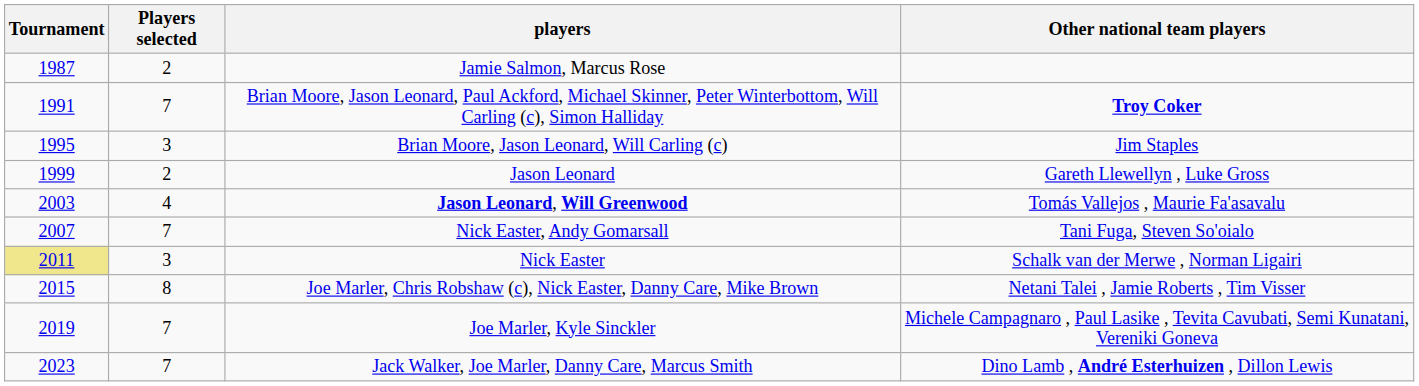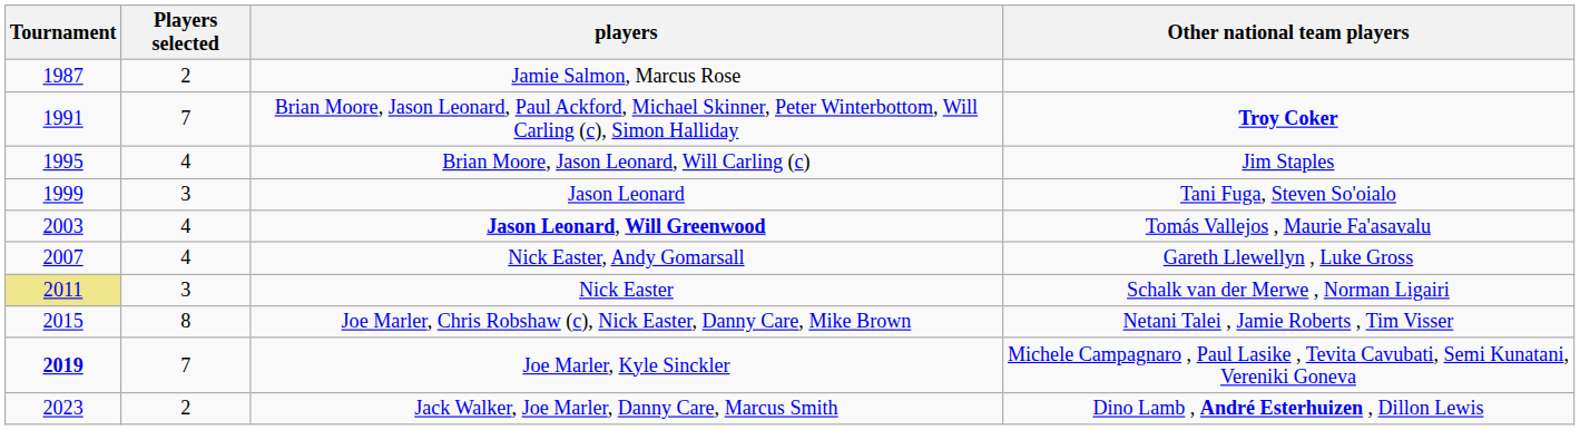 <table class="wikitable sortable" style="text-align:center">
 <tr>
 <th>Tournament</th>
 <th>Players selected</th>
 <th> players</th>
 <th>Other national team players</th>
 </tr>
 <tr>
 <td><a href='#'>1987</a></td>
 <td>2</td>
 <td><a href='#'>Jamie Salmon</a>, Marcus Rose</td>
 <td></td>
 </tr>
 <tr>
 <td><a href='#'>1991</a></td>
 <td>7</td>
 <td><a href='#'>Brian Moore</a>, <a href='#'>Jason Leonard</a>, <a href='#'>Paul Ackford</a>, <a href='#'>Michael Skinner</a>, <a href='#'>Peter Winterbottom</a>, <a href='#'>Will Carling</a> (<a href='#'>c</a>), <a href='#'>Simon Halliday</a></td>
 <td><strong><a href='#'>Troy Coker</a></strong> </td>
 </tr>
 <tr>
 <td><a href='#'>1995</a></td>
-<td>3</td>
+<td>4</td>
 <td><a href='#'>Brian Moore</a>, <a href='#'>Jason Leonard</a>, <a href='#'>Will Carling</a> (<a href='#'>c</a>)</td>
 <td><a href='#'>Jim Staples</a> </td>
 </tr>
 <tr>
 <td><a href='#'>1999</a></td>
-<td>2</td>
+<td>3</td>
 <td><a href='#'>Jason Leonard</a></td>
-<td><a href='#'>Gareth Llewellyn</a> , <a href='#'>Luke Gross</a> </td>
+<td><a href='#'>Tani Fuga</a>, <a href='#'>Steven So'oialo</a> </td>
 </tr>
 <tr>
 <td><a href='#'>2003</a></td>
 <td>4</td>
 <td><strong><a href='#'>Jason Leonard</a></strong>, <strong><a href='#'>Will Greenwood</a></strong></td>
 <td><a href='#'>Tomás Vallejos</a> , <a href='#'>Maurie Fa'asavalu</a> </td>
 </tr>
 <tr>
 <td><a href='#'>2007</a></td>
-<td>7</td>
+<td>4</td>
 <td><a href='#'>Nick Easter</a>, <a href='#'>Andy Gomarsall</a></td>
-<td><a href='#'>Tani Fuga</a>, <a href='#'>Steven So'oialo</a> </td>
+<td><a href='#'>Gareth Llewellyn</a> , <a href='#'>Luke Gross</a> </td>
 </tr>
 <tr>
 <td style="background: khaki;"><a href='#'>2011</a></td>
 <td>3</td>
 <td><a href='#'>Nick Easter</a></td>
 <td><a href='#'>Schalk van der Merwe</a> , <a href='#'>Norman Ligairi</a> </td>
 </tr>
 <tr>
 <td><a href='#'>2015</a></td>
 <td>8</td>
 <td><a href='#'>Joe Marler</a>, <a href='#'>Chris Robshaw</a> (<a href='#'>c</a>), <a href='#'>Nick Easter</a>, <a href='#'>Danny Care</a>, <a href='#'>Mike Brown</a></td>
 <td><a href='#'>Netani Talei</a> , <a href='#'>Jamie Roberts</a> , <a href='#'>Tim Visser</a> </td>
 </tr>
 <tr>
-<td><a href='#'>2019</a></td>
+<td><strong><a href='#'>2019</a></strong></td>
 <td>7</td>
 <td><a href='#'>Joe Marler</a>, <a href='#'>Kyle Sinckler</a></td>
 <td><a href='#'>Michele Campagnaro</a> , <a href='#'>Paul Lasike</a> , <a href='#'>Tevita Cavubati</a>, <a href='#'>Semi Kunatani</a>, <a href='#'>Vereniki Goneva</a> </td>
 </tr>
 <tr>
 <td><a href='#'>2023</a></td>
-<td>7</td>
+<td>2</td>
 <td><a href='#'>Jack Walker</a>, <a href='#'>Joe Marler</a>, <a href='#'>Danny Care</a>, <a href='#'>Marcus Smith</a></td>
 <td><a href='#'>Dino Lamb</a> , <strong><a href='#'>André Esterhuizen</a></strong> , <a href='#'>Dillon Lewis</a> </td>
 </tr>
 </table>
